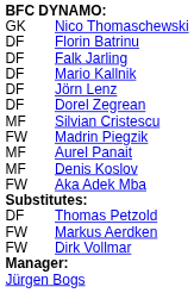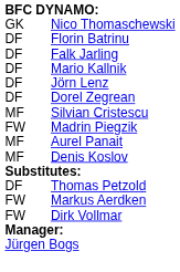 <table style="font-size: 90%" cellspacing="0" cellpadding="0" align="center">
 <tr>
 <td colspan="4"><strong>BFC DYNAMO:</strong></td>
 </tr>
 <tr>
 <th width="25"></th>
 <th width="25"></th>
 </tr>
 <tr>
 <td>GK</td>
 <td></td>
 <td> <a href='#'>Nico Thomaschewski</a></td>
 </tr>
 <tr>
 <td>DF</td>
 <td></td>
 <td> <a href='#'>Florin Batrinu</a></td>
 <td></td>
 </tr>
 <tr>
 <td>DF</td>
 <td></td>
 <td> <a href='#'>Falk Jarling</a></td>
 <td></td>
 <td></td>
 </tr>
 <tr>
 <td>DF</td>
 <td></td>
 <td> <a href='#'>Mario Kallnik</a></td>
 </tr>
 <tr>
 <td>DF</td>
 <td></td>
 <td> <a href='#'>Jörn Lenz</a></td>
 </tr>
 <tr>
 <td>DF</td>
 <td></td>
 <td> <a href='#'>Dorel Zegrean</a></td>
 </tr>
 <tr>
 <td>MF</td>
 <td></td>
 <td> <a href='#'>Silvian Cristescu</a></td>
 </tr>
 <tr>
 <td>FW</td>
 <td></td>
 <td> <a href='#'>Madrin Piegzik</a></td>
 <td></td>
 <td></td>
 </tr>
 <tr>
 <td>MF</td>
 <td></td>
 <td> <a href='#'>Aurel Panait</a></td>
 <td></td>
 </tr>
 <tr>
 <td>MF</td>
 <td></td>
 <td> <a href='#'>Denis Koslov</a></td>
 </tr>
 <tr>
-<td>FW</td>
-<td></td>
-<td> <a href='#'>Aka Adek Mba</a></td>
-<td></td>
-<td></td>
-</tr>
-<tr>
 <td colspan=3><strong>Substitutes:</strong></td>
 </tr>
 <tr>
 <td>DF</td>
 <td></td>
 <td> <a href='#'>Thomas Petzold</a></td>
 <td></td>
 <td></td>
 </tr>
 <tr>
 <td>FW</td>
 <td></td>
 <td> <a href='#'>Markus Aerdken</a></td>
 <td></td>
 <td></td>
 </tr>
 <tr>
 <td>FW</td>
 <td></td>
 <td> <a href='#'>Dirk Vollmar</a></td>
 <td></td>
 <td></td>
 </tr>
 <tr>
 <td colspan=3><strong>Manager:</strong></td>
 </tr>
 <tr>
 <td colspan="4"> <a href='#'>Jürgen Bogs</a></td>
 </tr>
 </table>
